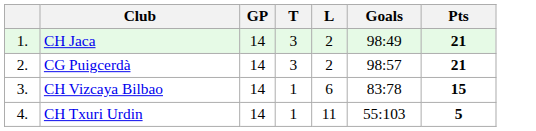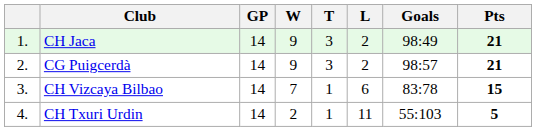 <table class="wikitable">
 <tr>
 <th width="30"></th>
 <th width="200">Club</th>
 <th width="30">GP</th>
+<th width="30">W</th>
 <th width="30">T</th>
 <th width="30">L</th>
 <th width="70">Goals</th>
 <th width="70">Pts</th>
 </tr>
 <tr bgcolor="#e6fae6" align="center">
 <td>1.</td>
 <td align="left"><a href='#'>CH Jaca</a></td>
 <td>14</td>
+<td>9</td>
 <td>3</td>
 <td>2</td>
 <td>98:49</td>
 <td><strong>21</strong></td>
 </tr>
 <tr bgcolor="#FFFFFF" align="center">
 <td>2.</td>
 <td align="left"><a href='#'>CG Puigcerdà</a></td>
 <td>14</td>
+<td>9</td>
 <td>3</td>
 <td>2</td>
 <td>98:57</td>
 <td><strong>21</strong></td>
 </tr>
 <tr bgcolor="#FFFFFF" align="center">
 <td>3.</td>
 <td align="left"><a href='#'>CH Vizcaya Bilbao</a></td>
 <td>14</td>
+<td>7</td>
 <td>1</td>
 <td>6</td>
 <td>83:78</td>
 <td><strong>15</strong></td>
 </tr>
 <tr bgcolor="#FFFFFF" align="center">
 <td>4.</td>
 <td align="left"><a href='#'>CH Txuri Urdin</a></td>
 <td>14</td>
+<td>2</td>
 <td>1</td>
 <td>11</td>
 <td>55:103</td>
 <td><strong>5</strong></td>
 </tr>
 </table>
